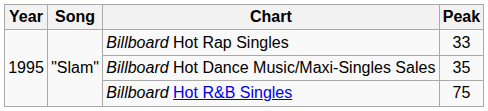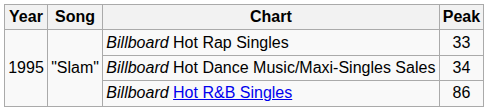 <table class="wikitable">
 <tr>
 <th>Year</th>
 <th>Song</th>
 <th>Chart</th>
 <th>Peak</th>
 </tr>
 <tr>
 <td rowspan=3>1995</td>
 <td rowspan=3>"Slam"</td>
 <td><em>Billboard</em> Hot Rap Singles</td>
 <td align=center>33</td>
 </tr>
 <tr>
 <td><em>Billboard</em> Hot Dance Music/Maxi-Singles Sales</td>
-<td align=center>35</td>
+<td align=center>34</td>
 </tr>
 <tr>
 <td><em>Billboard</em> <a href='#'>Hot R&B Singles</a></td>
-<td align=center>75</td>
+<td align=center>86</td>
 </tr>
 </table>
